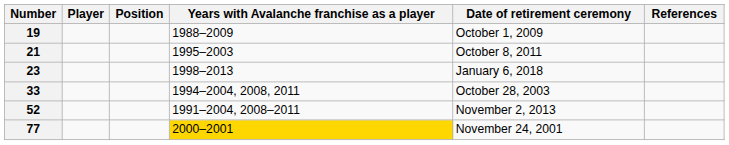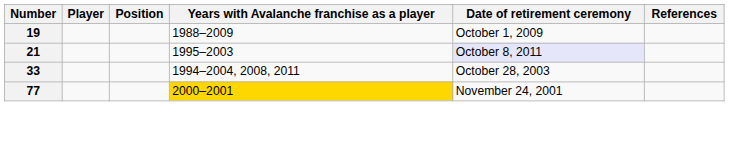 <table class="wikitable sortable" width="75%">
 <tr>
 <th scope="col">Number</th>
 <th scope="col">Player</th>
 <th scope="col">Position</th>
 <th scope="col">Years with Avalanche franchise as a player</th>
 <th scope="col">Date of retirement ceremony</th>
 <th scope="col" class="unsortable">References</th>
 </tr>
 <tr>
 <th scope="row">19</th>
 <td></td>
 <td></td>
 <td>1988–2009</td>
 <td>October 1, 2009</td>
 <td></td>
 </tr>
 <tr>
 <th scope="row">21</th>
 <td></td>
 <td></td>
 <td>1995–2003</td>
-<td>October 8, 2011</td>
-<td></td>
-</tr>
-<tr>
-<th scope="row">23</th>
-<td></td>
-<td></td>
-<td>1998–2013</td>
-<td>January 6, 2018</td>
+<td style="background: lavender;">October 8, 2011</td>
 <td></td>
 </tr>
 <tr>
 <th scope="row">33</th>
 <td></td>
 <td></td>
 <td>1994–2004, 2008, 2011</td>
 <td>October 28, 2003</td>
 <td></td>
 </tr>
 <tr>
-<th scope="row">52</th>
-<td></td>
-<td></td>
-<td>1991–2004, 2008–2011</td>
-<td>November 2, 2013</td>
-<td></td>
-</tr>
-<tr>
 <th scope="row">77</th>
 <td></td>
 <td></td>
 <td style="background: gold;">2000–2001</td>
 <td>November 24, 2001</td>
 <td></td>
 </tr>
 </table>
